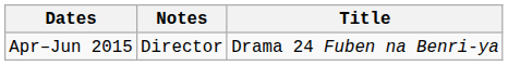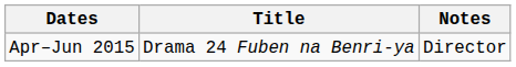 <table class="wikitable">
 <tr>
 <th>Dates</th>
+<th>Title</th>
 <th>Notes</th>
-<th>Title</th>
 </tr>
 <tr>
 <td>Apr–Jun 2015</td>
+<td>Drama 24 <em>Fuben na Benri-ya</em></td>
 <td>Director</td>
-<td>Drama 24 <em>Fuben na Benri-ya</em></td>
 </tr>
 </table>
